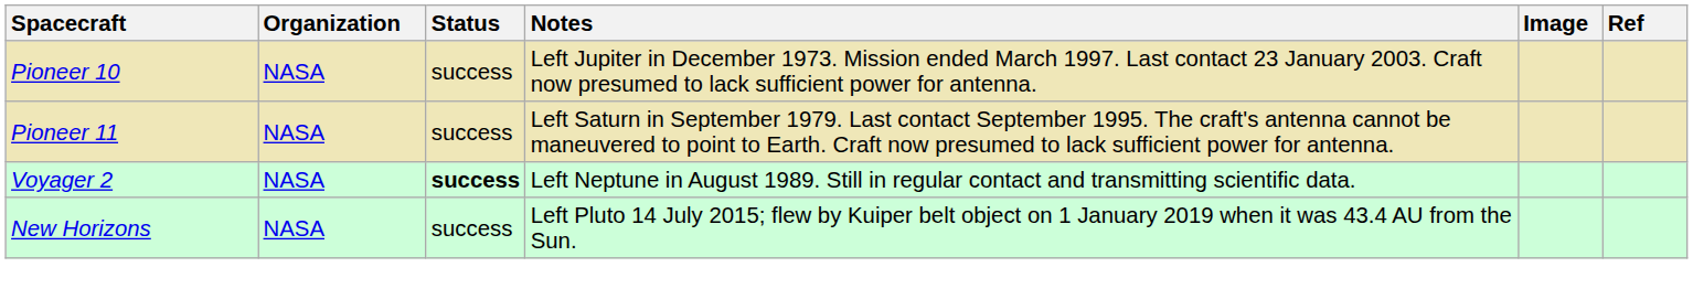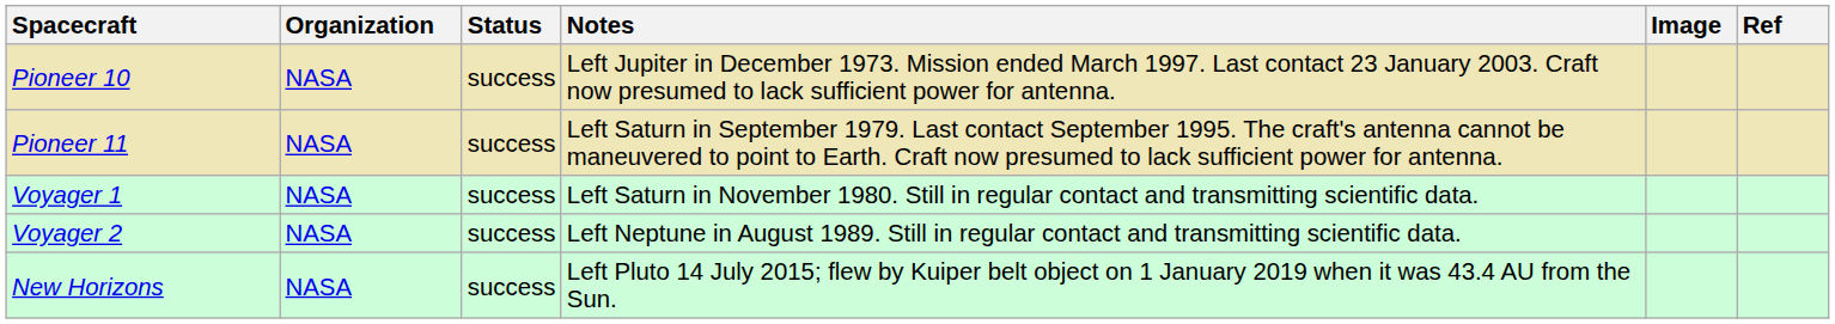 <table class="wikitable" style="margin: 1em auto 1em auto; width:90%; font-size:95%;">
 <tr>
 <th style="text-align:left">Spacecraft</th>
 <th style="text-align:left">Organization</th>
 <th style="text-align:left">Status</th>
 <th style="text-align:left">Notes</th>
 <th style="text-align:left">Image</th>
 <th style="text-align:left">Ref</th>
 </tr>
 <tr style="background:#EFE7B8">
 <td style="width:15%;"><em><a href='#'>Pioneer 10</a></em></td>
 <td style="width:10%;"> <a href='#'>NASA</a></td>
 <td>success</td>
 <td>Left Jupiter in December 1973. Mission ended March 1997. Last contact 23 January 2003. Craft now presumed to lack sufficient power for antenna.</td>
 <td style="width:50px;"></td>
 <td style="width:50px;"></td>
 </tr>
 <tr style="background:#EFE7B8">
 <td><em><a href='#'>Pioneer 11</a></em></td>
 <td> <a href='#'>NASA</a></td>
 <td>success</td>
 <td>Left Saturn in September 1979. Last contact September 1995. The craft's antenna cannot be maneuvered to point to Earth. Craft now presumed to lack sufficient power for antenna.</td>
 <td></td>
 <td></td>
 </tr>
 <tr style="background:#CCFFD9">
+<td><em><a href='#'>Voyager 1</a></em></td>
+<td> <a href='#'>NASA</a></td>
+<td>success</td>
+<td>Left Saturn in November 1980. Still in regular contact and transmitting scientific data.</td>
+<td></td>
+<td></td>
+</tr>
+<tr style="background:#CCFFD9">
 <td><em><a href='#'>Voyager 2</a></em></td>
 <td> <a href='#'>NASA</a></td>
-<td><strong>success</strong></td>
+<td>success</td>
 <td>Left Neptune in August 1989. Still in regular contact and transmitting scientific data.</td>
 <td></td>
 <td></td>
 </tr>
 <tr style="background:#CCFFD9">
 <td><em><a href='#'>New Horizons</a></em></td>
 <td> <a href='#'>NASA</a></td>
 <td>success</td>
 <td>Left Pluto 14 July 2015; flew by Kuiper belt object  on 1 January 2019 when it was 43.4 AU from the Sun.</td>
 <td></td>
 <td></td>
 </tr>
 </table>
